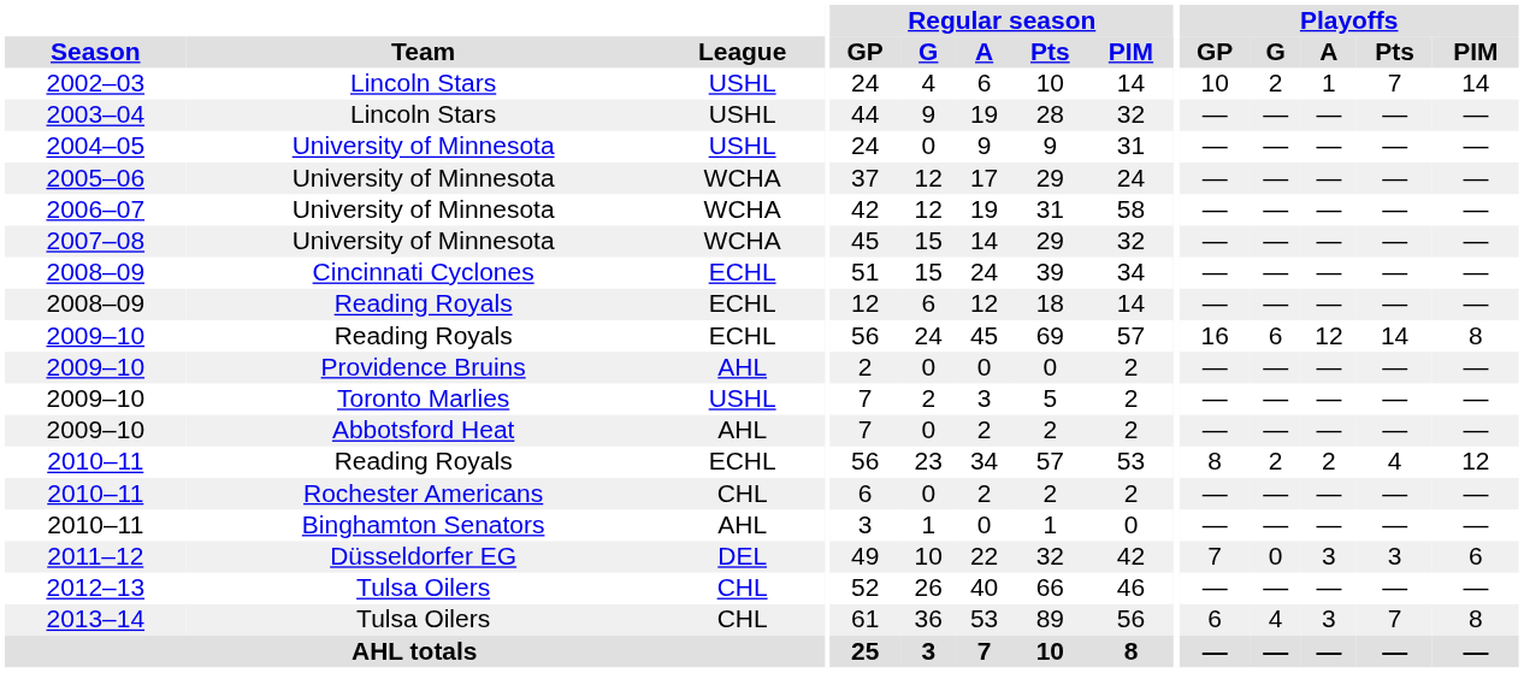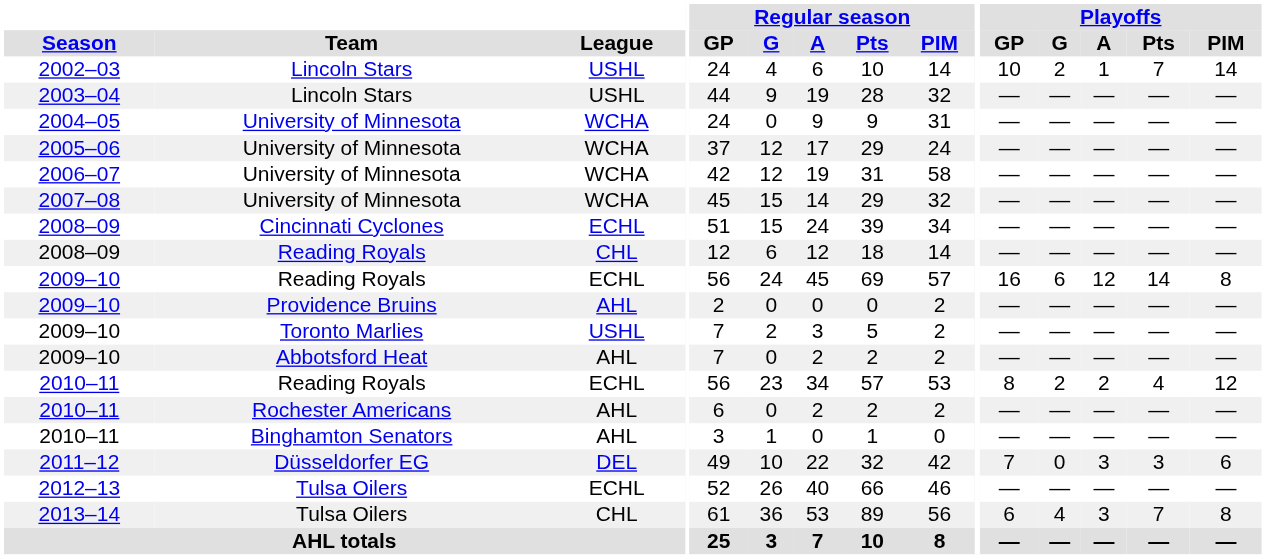 <table border="0" cellpadding="1" cellspacing="0" style="text-align:center; width:60em">
 <tr bgcolor="#e0e0e0">
 <th colspan="3" bgcolor="#ffffff"></th>
 <th rowspan="99" bgcolor="#ffffff"></th>
 <th colspan="5"><a href='#'>Regular season</a></th>
 <th rowspan="99" bgcolor="#ffffff"></th>
 <th colspan="5"><a href='#'>Playoffs</a></th>
 </tr>
 <tr bgcolor="#e0e0e0">
 <th><a href='#'>Season</a></th>
 <th>Team</th>
 <th>League</th>
 <th>GP</th>
 <th><a href='#'>G</a></th>
 <th><a href='#'>A</a></th>
 <th><a href='#'>Pts</a></th>
 <th><a href='#'>PIM</a></th>
 <th>GP</th>
 <th>G</th>
 <th>A</th>
 <th>Pts</th>
 <th>PIM</th>
 </tr>
 <tr>
 <td><a href='#'>2002–03</a></td>
 <td><a href='#'>Lincoln Stars</a></td>
 <td><a href='#'>USHL</a></td>
 <td>24</td>
 <td>4</td>
 <td>6</td>
 <td>10</td>
 <td>14</td>
 <td>10</td>
 <td>2</td>
 <td>1</td>
 <td>7</td>
 <td>14</td>
 </tr>
 <tr bgcolor="#f0f0f0">
 <td><a href='#'>2003–04</a></td>
 <td>Lincoln Stars</td>
 <td>USHL</td>
 <td>44</td>
 <td>9</td>
 <td>19</td>
 <td>28</td>
 <td>32</td>
 <td>—</td>
 <td>—</td>
 <td>—</td>
 <td>—</td>
 <td>—</td>
 </tr>
 <tr>
 <td><a href='#'>2004–05</a></td>
 <td><a href='#'>University of Minnesota</a></td>
-<td><a href='#'>USHL</a></td>
+<td><a href='#'>WCHA</a></td>
 <td>24</td>
 <td>0</td>
 <td>9</td>
 <td>9</td>
 <td>31</td>
 <td>—</td>
 <td>—</td>
 <td>—</td>
 <td>—</td>
 <td>—</td>
 </tr>
 <tr bgcolor="#f0f0f0">
 <td><a href='#'>2005–06</a></td>
 <td>University of Minnesota</td>
 <td>WCHA</td>
 <td>37</td>
 <td>12</td>
 <td>17</td>
 <td>29</td>
 <td>24</td>
 <td>—</td>
 <td>—</td>
 <td>—</td>
 <td>—</td>
 <td>—</td>
 </tr>
 <tr>
 <td><a href='#'>2006–07</a></td>
 <td>University of Minnesota</td>
 <td>WCHA</td>
 <td>42</td>
 <td>12</td>
 <td>19</td>
 <td>31</td>
 <td>58</td>
 <td>—</td>
 <td>—</td>
 <td>—</td>
 <td>—</td>
 <td>—</td>
 </tr>
 <tr bgcolor="#f0f0f0">
 <td><a href='#'>2007–08</a></td>
 <td>University of Minnesota</td>
 <td>WCHA</td>
 <td>45</td>
 <td>15</td>
 <td>14</td>
 <td>29</td>
 <td>32</td>
 <td>—</td>
 <td>—</td>
 <td>—</td>
 <td>—</td>
 <td>—</td>
 </tr>
 <tr>
 <td><a href='#'>2008–09</a></td>
 <td><a href='#'>Cincinnati Cyclones</a></td>
 <td><a href='#'>ECHL</a></td>
 <td>51</td>
 <td>15</td>
 <td>24</td>
 <td>39</td>
 <td>34</td>
 <td>—</td>
 <td>—</td>
 <td>—</td>
 <td>—</td>
 <td>—</td>
 </tr>
 <tr bgcolor="#f0f0f0">
 <td>2008–09</td>
 <td><a href='#'>Reading Royals</a></td>
-<td>ECHL</td>
+<td><a href='#'>CHL</a></td>
 <td>12</td>
 <td>6</td>
 <td>12</td>
 <td>18</td>
 <td>14</td>
 <td>—</td>
 <td>—</td>
 <td>—</td>
 <td>—</td>
 <td>—</td>
 </tr>
 <tr>
 <td><a href='#'>2009–10</a></td>
 <td>Reading Royals</td>
 <td>ECHL</td>
 <td>56</td>
 <td>24</td>
 <td>45</td>
 <td>69</td>
 <td>57</td>
 <td>16</td>
 <td>6</td>
 <td>12</td>
 <td>14</td>
 <td>8</td>
 </tr>
 <tr bgcolor="#f0f0f0">
 <td><a href='#'>2009–10</a></td>
 <td><a href='#'>Providence Bruins</a></td>
 <td><a href='#'>AHL</a></td>
 <td>2</td>
 <td>0</td>
 <td>0</td>
 <td>0</td>
 <td>2</td>
 <td>—</td>
 <td>—</td>
 <td>—</td>
 <td>—</td>
 <td>—</td>
 </tr>
 <tr>
 <td>2009–10</td>
 <td><a href='#'>Toronto Marlies</a></td>
 <td><a href='#'>USHL</a></td>
 <td>7</td>
 <td>2</td>
 <td>3</td>
 <td>5</td>
 <td>2</td>
 <td>—</td>
 <td>—</td>
 <td>—</td>
 <td>—</td>
 <td>—</td>
 </tr>
 <tr bgcolor="#f0f0f0">
 <td>2009–10</td>
 <td><a href='#'>Abbotsford Heat</a></td>
 <td>AHL</td>
 <td>7</td>
 <td>0</td>
 <td>2</td>
 <td>2</td>
 <td>2</td>
 <td>—</td>
 <td>—</td>
 <td>—</td>
 <td>—</td>
 <td>—</td>
 </tr>
 <tr>
 <td><a href='#'>2010–11</a></td>
 <td>Reading Royals</td>
 <td>ECHL</td>
 <td>56</td>
 <td>23</td>
 <td>34</td>
 <td>57</td>
 <td>53</td>
 <td>8</td>
 <td>2</td>
 <td>2</td>
 <td>4</td>
 <td>12</td>
 </tr>
 <tr bgcolor="#f0f0f0">
 <td><a href='#'>2010–11</a></td>
 <td><a href='#'>Rochester Americans</a></td>
-<td>CHL</td>
+<td>AHL</td>
 <td>6</td>
 <td>0</td>
 <td>2</td>
 <td>2</td>
 <td>2</td>
 <td>—</td>
 <td>—</td>
 <td>—</td>
 <td>—</td>
 <td>—</td>
 </tr>
 <tr>
 <td>2010–11</td>
 <td><a href='#'>Binghamton Senators</a></td>
 <td>AHL</td>
 <td>3</td>
 <td>1</td>
 <td>0</td>
 <td>1</td>
 <td>0</td>
 <td>—</td>
 <td>—</td>
 <td>—</td>
 <td>—</td>
 <td>—</td>
 </tr>
 <tr bgcolor="#f0f0f0">
 <td><a href='#'>2011–12</a></td>
 <td><a href='#'>Düsseldorfer EG</a></td>
 <td><a href='#'>DEL</a></td>
 <td>49</td>
 <td>10</td>
 <td>22</td>
 <td>32</td>
 <td>42</td>
 <td>7</td>
 <td>0</td>
 <td>3</td>
 <td>3</td>
 <td>6</td>
 </tr>
 <tr>
 <td><a href='#'>2012–13</a></td>
 <td><a href='#'>Tulsa Oilers</a></td>
-<td><a href='#'>CHL</a></td>
+<td>ECHL</td>
 <td>52</td>
 <td>26</td>
 <td>40</td>
 <td>66</td>
 <td>46</td>
 <td>—</td>
 <td>—</td>
 <td>—</td>
 <td>—</td>
 <td>—</td>
 </tr>
 <tr bgcolor="#f0f0f0">
 <td><a href='#'>2013–14</a></td>
 <td>Tulsa Oilers</td>
 <td>CHL</td>
 <td>61</td>
 <td>36</td>
 <td>53</td>
 <td>89</td>
 <td>56</td>
 <td>6</td>
 <td>4</td>
 <td>3</td>
 <td>7</td>
 <td>8</td>
 </tr>
 <tr bgcolor="#e0e0e0">
 <th colspan="3">AHL totals</th>
 <th>25</th>
 <th>3</th>
 <th>7</th>
 <th>10</th>
 <th>8</th>
 <th>—</th>
 <th>—</th>
 <th>—</th>
 <th>—</th>
 <th>—</th>
 </tr>
 </table>
